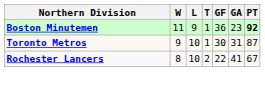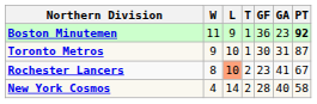 <table class="wikitable" style="text-align:center">
 <tr>
 <th style="width:17em">Northern Division</th>
 <th>W</th>
 <th>L</th>
 <th>T</th>
 <th>GF</th>
 <th>GA</th>
 <th>PT</th>
 </tr>
 <tr style="text-align:center; background:#cfc;">
 <td align=left><strong><a href='#'>Boston Minutemen</a></strong></td>
 <td>11</td>
 <td>9</td>
 <td>1</td>
 <td>36</td>
 <td>23</td>
 <td><strong>92</strong></td>
 </tr>
 <tr style="text-align:center; background:#faf8f0;">
 <td align=left><strong><a href='#'>Toronto Metros</a></strong></td>
 <td>9</td>
 <td>10</td>
 <td>1</td>
 <td>30</td>
 <td>31</td>
 <td>87</td>
 </tr>
 <tr align=center>
 <td align=left><strong><a href='#'>Rochester Lancers</a></strong></td>
 <td>8</td>
-<td>10</td>
+<td style="background: lightsalmon;">10</td>
 <td>2</td>
-<td>22</td>
+<td>23</td>
 <td>41</td>
 <td>67</td>
 </tr>
+<tr style="text-align:center; background:#faf8f0;">
+<td align=left><strong><a href='#'>New York Cosmos</a></strong></td>
+<td>4</td>
+<td>14</td>
+<td>2</td>
+<td>28</td>
+<td>40</td>
+<td>58</td>
+</tr>
 </table>
